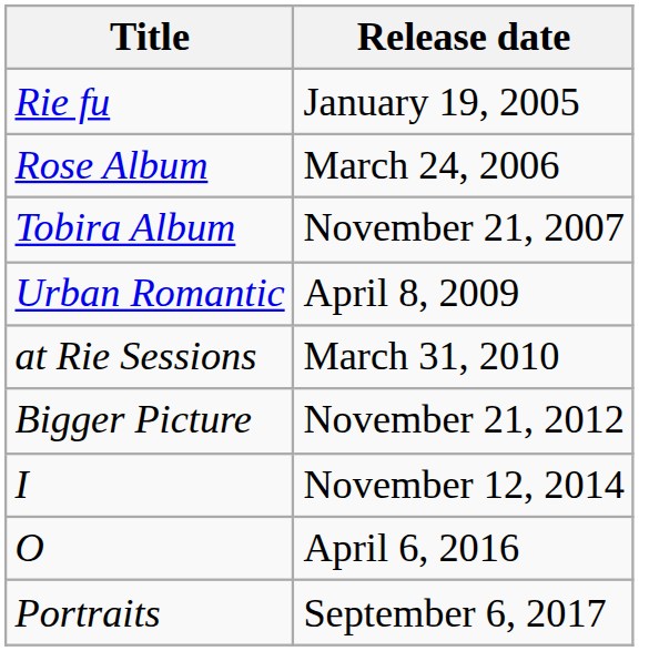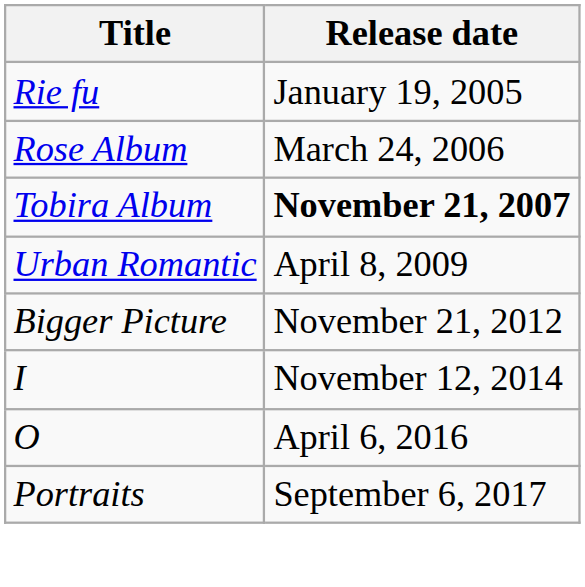 <table class="wikitable">
 <tr>
 <th>Title</th>
 <th>Release date</th>
 </tr>
 <tr>
 <td><a href='#'><em>Rie fu</em></a></td>
 <td>January 19, 2005</td>
 </tr>
 <tr>
 <td><em><a href='#'>Rose Album</a></em></td>
 <td>March 24, 2006</td>
 </tr>
 <tr>
 <td><em><a href='#'>Tobira Album</a></em></td>
-<td>November 21, 2007</td>
+<td><strong>November 21, 2007</strong></td>
 </tr>
 <tr>
 <td><em><a href='#'>Urban Romantic</a></em></td>
 <td>April 8, 2009</td>
-</tr>
-<tr>
-<td><em>at Rie Sessions</em></td>
-<td>March 31, 2010</td>
 </tr>
 <tr>
 <td><em>Bigger Picture</em></td>
 <td>November 21, 2012</td>
 </tr>
 <tr>
 <td><em>I</em></td>
 <td>November 12, 2014</td>
 </tr>
 <tr>
 <td><em>O</em></td>
 <td>April 6, 2016</td>
 </tr>
 <tr>
 <td><em>Portraits</em></td>
 <td>September 6, 2017</td>
 </tr>
 </table>
